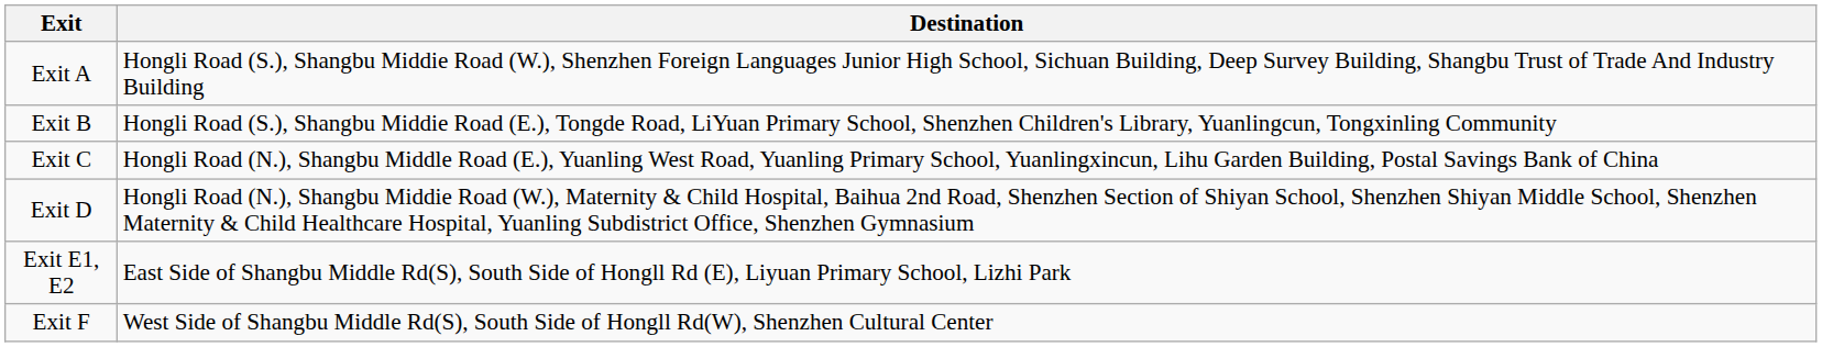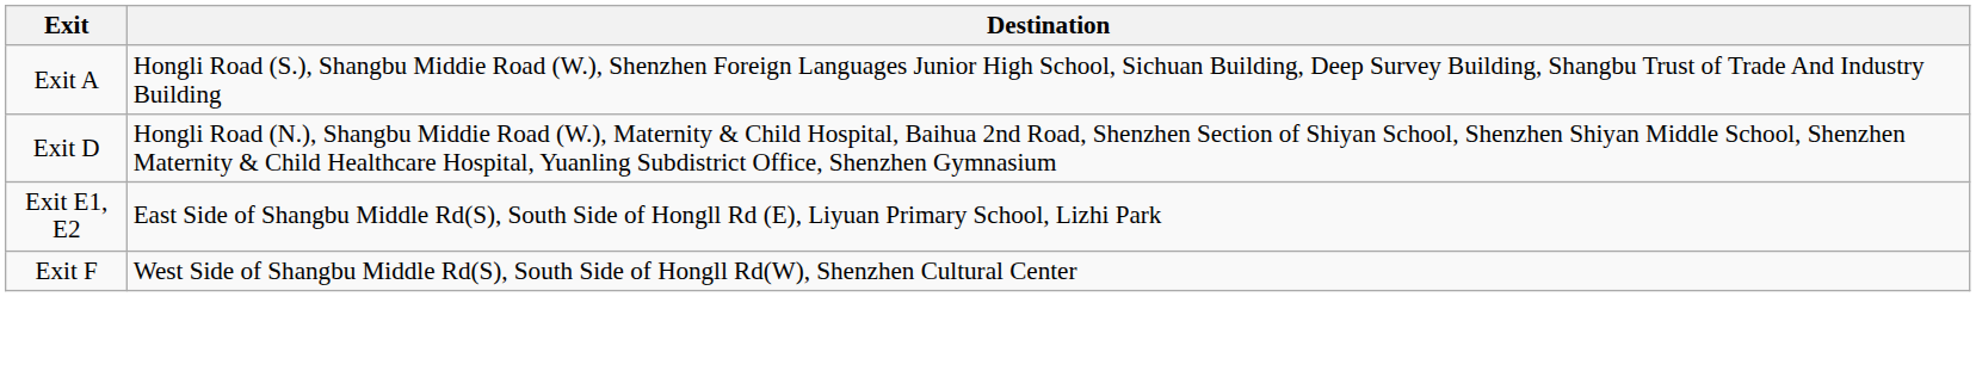 <table class="wikitable">
 <tr>
 <th style="width:70px">Exit</th>
 <th>Destination</th>
 </tr>
 <tr>
 <td align="center">Exit A</td>
 <td>Hongli Road (S.), Shangbu Middie Road (W.), Shenzhen Foreign Languages Junior High School, Sichuan Building, Deep Survey Building, Shangbu Trust of Trade And Industry Building</td>
-</tr>
-<tr>
-<td align="center">Exit B</td>
-<td>Hongli Road (S.), Shangbu Middie Road (E.), Tongde Road, LiYuan Primary School, Shenzhen Children's Library, Yuanlingcun, Tongxinling Community</td>
-</tr>
-<tr>
-<td align="center">Exit C</td>
-<td>Hongli Road (N.), Shangbu Middle Road (E.), Yuanling West Road, Yuanling Primary School, Yuanlingxincun, Lihu Garden Building, Postal Savings Bank of China</td>
 </tr>
 <tr>
 <td align="center">Exit D</td>
 <td>Hongli Road (N.), Shangbu Middie Road (W.), Maternity & Child Hospital, Baihua 2nd Road, Shenzhen Section of Shiyan School, Shenzhen Shiyan Middle School, Shenzhen Maternity & Child Healthcare Hospital, Yuanling Subdistrict Office, Shenzhen Gymnasium</td>
 </tr>
 <tr>
 <td align="center">Exit E1, E2</td>
 <td>East Side of Shangbu Middle Rd(S), South Side of Hongll Rd (E), Liyuan Primary School, Lizhi Park</td>
 </tr>
 <tr>
 <td align="center">Exit F</td>
 <td>West Side of Shangbu Middle Rd(S), South Side of Hongll Rd(W), Shenzhen Cultural Center</td>
 </tr>
 </table>
